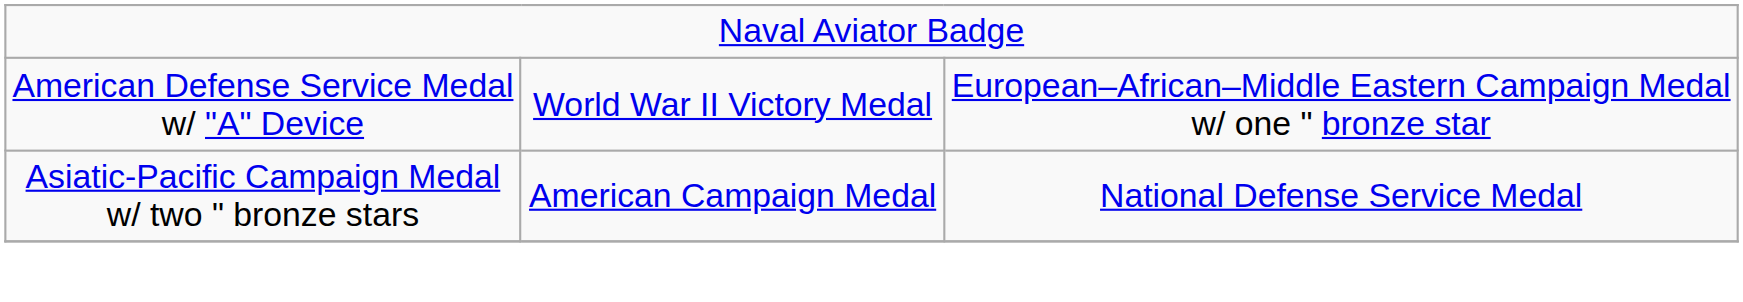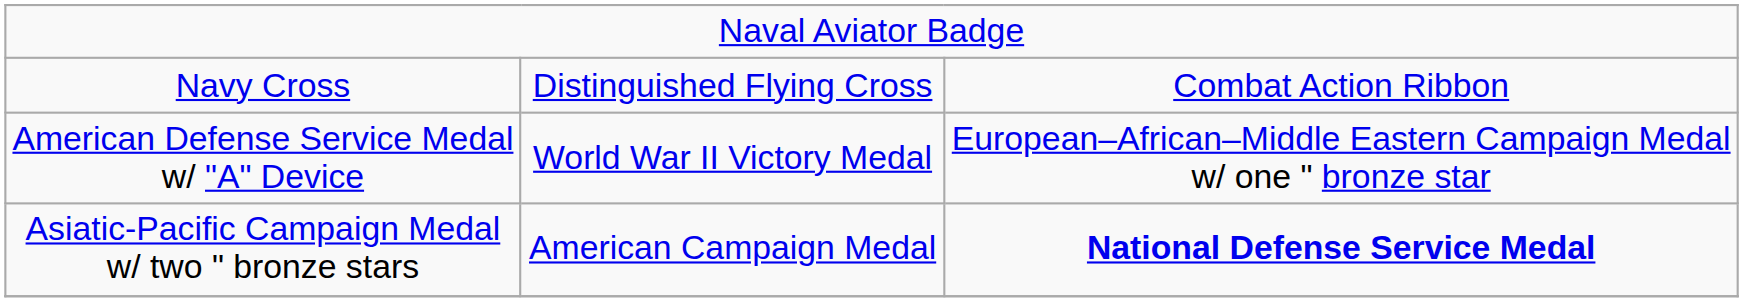 <table class="wikitable" style="margin:1em auto; text-align:center;">
 <tr>
 <td colspan="3"><a href='#'>Naval Aviator Badge</a></td>
+</tr>
+<tr>
+<td><a href='#'>Navy Cross</a></td>
+<td><a href='#'>Distinguished Flying Cross</a></td>
+<td><a href='#'>Combat Action Ribbon</a></td>
 </tr>
 <tr>
 <td><a href='#'>American Defense Service Medal</a><br>w/ <a href='#'>"A" Device</a></td>
 <td><a href='#'>World War II Victory Medal</a></td>
 <td><a href='#'>European–African–Middle Eastern Campaign Medal</a><br>w/ one " <a href='#'>bronze star</a></td>
 </tr>
 <tr>
 <td><a href='#'>Asiatic-Pacific Campaign Medal</a><br>w/ two " bronze stars</td>
 <td><a href='#'>American Campaign Medal</a></td>
-<td><a href='#'>National Defense Service Medal</a></td>
+<td><strong><a href='#'>National Defense Service Medal</a></strong></td>
 </tr>
 <tr>
 </tr>
 </table>
